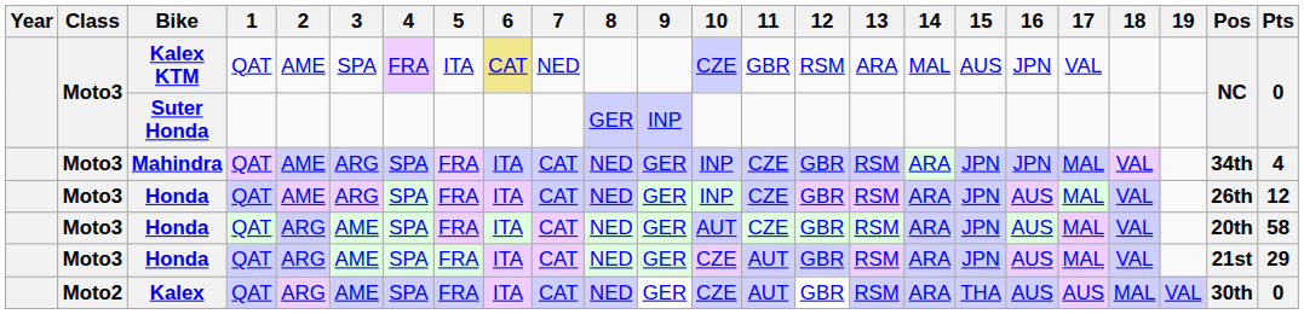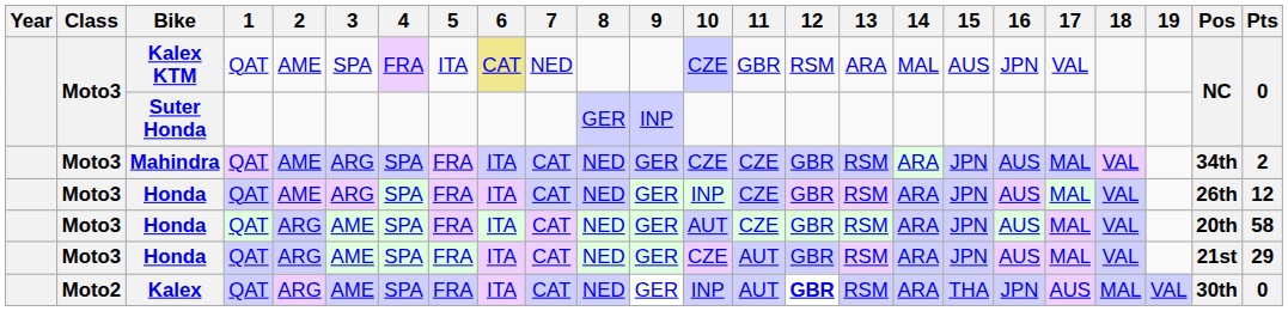 <table class="wikitable" style="text-align:center">
 <tr>
 <th>Year</th>
 <th>Class</th>
 <th>Bike</th>
 <th>1</th>
 <th>2</th>
 <th>3</th>
 <th>4</th>
 <th>5</th>
 <th>6</th>
 <th>7</th>
 <th>8</th>
 <th>9</th>
 <th>10</th>
 <th>11</th>
 <th>12</th>
 <th>13</th>
 <th>14</th>
 <th>15</th>
 <th>16</th>
 <th>17</th>
 <th>18</th>
 <th>19</th>
 <th>Pos</th>
 <th>Pts</th>
 </tr>
 <tr>
 <th rowspan=2></th>
 <th rowspan=2>Moto3</th>
 <th><a href='#'>Kalex</a> <a href='#'>KTM</a></th>
 <td><a href='#'>QAT</a></td>
 <td><a href='#'>AME</a></td>
 <td><a href='#'>SPA</a></td>
 <td style="background:#efcfff;"><a href='#'>FRA</a><br></td>
 <td><a href='#'>ITA</a></td>
 <td style="background: khaki;"><a href='#'>CAT</a></td>
 <td><a href='#'>NED</a></td>
 <td></td>
 <td></td>
 <td style="background:#cfcfff;"><a href='#'>CZE</a><br></td>
 <td><a href='#'>GBR</a></td>
 <td><a href='#'>RSM</a></td>
 <td><a href='#'>ARA</a></td>
 <td><a href='#'>MAL</a></td>
 <td><a href='#'>AUS</a></td>
 <td><a href='#'>JPN</a></td>
 <td><a href='#'>VAL</a></td>
 <td></td>
 <td></td>
 <th rowspan=2>NC</th>
 <th rowspan=2>0</th>
 </tr>
 <tr>
 <th><a href='#'>Suter</a> <a href='#'>Honda</a></th>
 <td></td>
 <td></td>
 <td></td>
 <td></td>
 <td></td>
 <td></td>
 <td></td>
 <td style="background:#cfcfff;"><a href='#'>GER</a><br></td>
 <td style="background:#cfcfff;"><a href='#'>INP</a><br></td>
 <td></td>
 <td></td>
 <td></td>
 <td></td>
 <td></td>
 <td></td>
 <td></td>
 <td></td>
 <td></td>
 <td></td>
 </tr>
 <tr>
 <th></th>
 <th>Moto3</th>
 <th><a href='#'>Mahindra</a></th>
 <td style="background:#efcfff;"><a href='#'>QAT</a><br></td>
 <td style="background:#cfcfff;"><a href='#'>AME</a><br></td>
 <td style="background:#cfcfff;"><a href='#'>ARG</a><br></td>
 <td style="background:#cfcfff;"><a href='#'>SPA</a><br></td>
 <td style="background:#efcfff;"><a href='#'>FRA</a><br></td>
 <td style="background:#cfcfff;"><a href='#'>ITA</a><br></td>
 <td style="background:#cfcfff;"><a href='#'>CAT</a><br></td>
 <td style="background:#cfcfff;"><a href='#'>NED</a><br></td>
 <td style="background:#cfcfff;"><a href='#'>GER</a><br></td>
-<td style="background:#cfcfff;"><a href='#'>INP</a><br></td>
+<td style="background:#CFCFFF;"><a href='#'>CZE</a><br></td>
 <td style="background:#cfcfff;"><a href='#'>CZE</a><br></td>
 <td style="background:#cfcfff;"><a href='#'>GBR</a><br></td>
 <td style="background:#cfcfff;"><a href='#'>RSM</a><br></td>
 <td style="background:#dfffdf;"><a href='#'>ARA</a><br></td>
 <td style="background:#cfcfff;"><a href='#'>JPN</a><br></td>
-<td style="background:#CFCFFF;"><a href='#'>JPN</a><br></td>
+<td style="background:#cfcfff;"><a href='#'>AUS</a><br></td>
 <td style="background:#cfcfff;"><a href='#'>MAL</a><br></td>
 <td style="background:#efcfff;"><a href='#'>VAL</a><br></td>
 <td></td>
 <th>34th</th>
-<th>4</th>
+<th>2</th>
 </tr>
 <tr>
 <th></th>
 <th>Moto3</th>
 <th><a href='#'>Honda</a></th>
 <td style="background:#cfcfff;"><a href='#'>QAT</a><br></td>
 <td style="background:#efcfff;"><a href='#'>AME</a><br></td>
 <td style="background:#efcfff;"><a href='#'>ARG</a><br></td>
 <td style="background:#dfffdf;"><a href='#'>SPA</a><br></td>
 <td style="background:#efcfff;"><a href='#'>FRA</a><br></td>
 <td style="background:#efcfff;"><a href='#'>ITA</a><br></td>
 <td style="background:#cfcfff;"><a href='#'>CAT</a><br></td>
 <td style="background:#cfcfff;"><a href='#'>NED</a><br></td>
 <td style="background:#dfffdf;"><a href='#'>GER</a><br></td>
 <td style="background:#dfffdf;"><a href='#'>INP</a><br></td>
 <td style="background:#cfcfff;"><a href='#'>CZE</a><br></td>
 <td style="background:#efcfff;"><a href='#'>GBR</a><br></td>
 <td style="background:#efcfff;"><a href='#'>RSM</a><br></td>
 <td style="background:#cfcfff;"><a href='#'>ARA</a><br></td>
 <td style="background:#cfcfff;"><a href='#'>JPN</a><br></td>
 <td style="background:#efcfff;"><a href='#'>AUS</a><br></td>
 <td style="background:#dfffdf;"><a href='#'>MAL</a><br></td>
 <td style="background:#cfcfff;"><a href='#'>VAL</a><br></td>
 <td></td>
 <th>26th</th>
 <th>12</th>
 </tr>
 <tr>
 <th></th>
 <th>Moto3</th>
 <th><a href='#'>Honda</a></th>
 <td style="background:#dfffdf;"><a href='#'>QAT</a><br></td>
 <td style="background:#cfcfff;"><a href='#'>ARG</a><br></td>
 <td style="background:#dfffdf;"><a href='#'>AME</a><br></td>
 <td style="background:#dfffdf;"><a href='#'>SPA</a><br></td>
 <td style="background:#efcfff;"><a href='#'>FRA</a><br></td>
 <td style="background:#dfffdf;"><a href='#'>ITA</a><br></td>
 <td style="background:#efcfff;"><a href='#'>CAT</a><br></td>
 <td style="background:#dfffdf;"><a href='#'>NED</a><br></td>
 <td style="background:#dfffdf;"><a href='#'>GER</a><br></td>
 <td style="background:#cfcfff;"><a href='#'>AUT</a><br></td>
 <td style="background:#dfffdf;"><a href='#'>CZE</a><br></td>
 <td style="background:#dfffdf;"><a href='#'>GBR</a><br></td>
 <td style="background:#dfffdf;"><a href='#'>RSM</a><br></td>
 <td style="background:#cfcfff;"><a href='#'>ARA</a><br></td>
 <td style="background:#cfcfff;"><a href='#'>JPN</a><br></td>
 <td style="background:#dfffdf;"><a href='#'>AUS</a><br></td>
 <td style="background:#efcfff;"><a href='#'>MAL</a><br></td>
 <td style="background:#cfcfff;"><a href='#'>VAL</a><br></td>
 <td></td>
 <th>20th</th>
 <th>58</th>
 </tr>
 <tr>
 <th></th>
 <th>Moto3</th>
 <th><a href='#'>Honda</a></th>
 <td style="background:#cfcfff;"><a href='#'>QAT</a><br></td>
 <td style="background:#cfcfff;"><a href='#'>ARG</a><br></td>
 <td style="background:#dfffdf;"><a href='#'>AME</a><br></td>
 <td style="background:#dfffdf;"><a href='#'>SPA</a><br></td>
 <td style="background:#dfffdf;"><a href='#'>FRA</a><br></td>
 <td style="background:#efcfff;"><a href='#'>ITA</a><br></td>
 <td style="background:#efcfff;"><a href='#'>CAT</a><br></td>
 <td style="background:#dfffdf;"><a href='#'>NED</a><br></td>
 <td style="background:#dfffdf;"><a href='#'>GER</a><br></td>
 <td style="background:#efcfff;"><a href='#'>CZE</a><br></td>
 <td style="background:#cfcfff;"><a href='#'>AUT</a><br></td>
 <td style="background:#cfcfff;"><a href='#'>GBR</a><br></td>
 <td style="background:#efcfff;"><a href='#'>RSM</a><br></td>
 <td style="background:#cfcfff;"><a href='#'>ARA</a><br></td>
 <td style="background:#cfcfff;"><a href='#'>JPN</a><br></td>
 <td style="background:#efcfff;"><a href='#'>AUS</a><br></td>
 <td style="background:#efcfff;"><a href='#'>MAL</a><br></td>
 <td style="background:#cfcfff;"><a href='#'>VAL</a><br></td>
 <td></td>
 <th>21st</th>
 <th>29</th>
 </tr>
 <tr>
 <th></th>
 <th>Moto2</th>
 <th><a href='#'>Kalex</a></th>
 <td style="background:#CFCFFF;"><a href='#'>QAT</a><br></td>
 <td style="background:#EFCFFF;"><a href='#'>ARG</a><br></td>
 <td style="background:#CFCFFF;"><a href='#'>AME</a><br></td>
 <td style="background:#CFCFFF;"><a href='#'>SPA</a><br></td>
 <td style="background:#CFCFFF;"><a href='#'>FRA</a><br></td>
 <td style="background:#EFCFFF;"><a href='#'>ITA</a><br></td>
 <td style="background:#CFCFFF;"><a href='#'>CAT</a><br></td>
 <td style="background:#CFCFFF;"><a href='#'>NED</a><br></td>
 <td style="background:#FFFFFF;"><a href='#'>GER</a><br></td>
-<td style="background:#CFCFFF;"><a href='#'>CZE</a><br></td>
+<td style="background:#cfcfff;"><a href='#'>INP</a><br></td>
 <td style="background:#CFCFFF;"><a href='#'>AUT</a><br></td>
-<td style="background:#ffffff;"><a href='#'>GBR</a><br></td>
+<td style="background:#ffffff;"><strong><a href='#'>GBR</a><br></strong></td>
 <td style="background:#CFCFFF;"><a href='#'>RSM</a><br></td>
 <td style="background:#CFCFFF;"><a href='#'>ARA</a><br></td>
 <td style="background:#CFCFFF;"><a href='#'>THA</a><br></td>
-<td style="background:#cfcfff;"><a href='#'>AUS</a><br></td>
+<td style="background:#CFCFFF;"><a href='#'>JPN</a><br></td>
 <td style="background:#EFCFFF;"><a href='#'>AUS</a><br></td>
 <td style="background:#CFCFFF;"><a href='#'>MAL</a><br></td>
 <td style="background:#CFCFFF;"><a href='#'>VAL</a><br></td>
 <th>30th</th>
 <th>0</th>
 </tr>
 </table>
